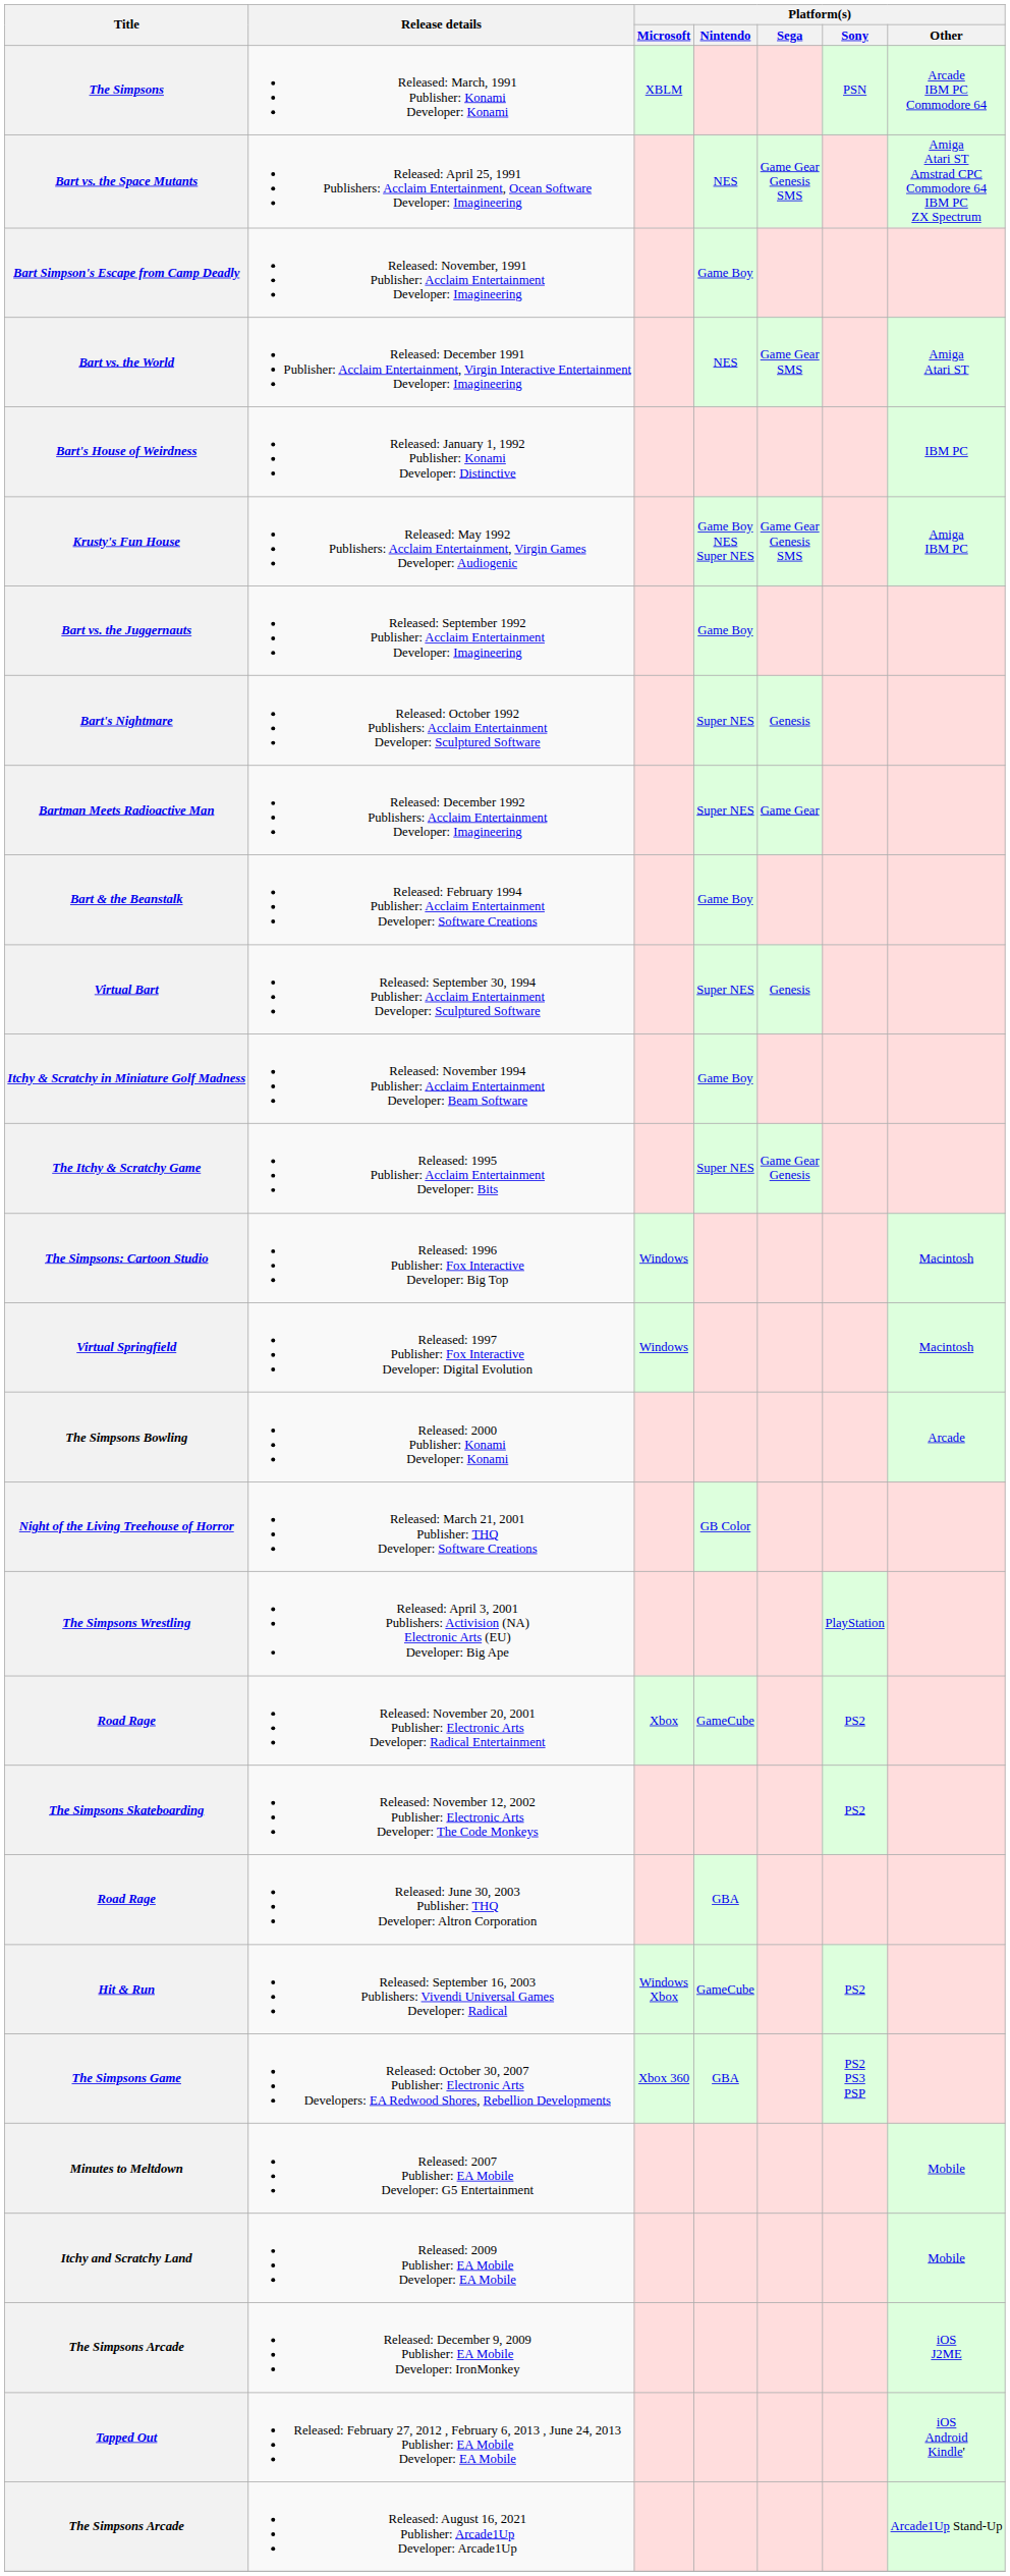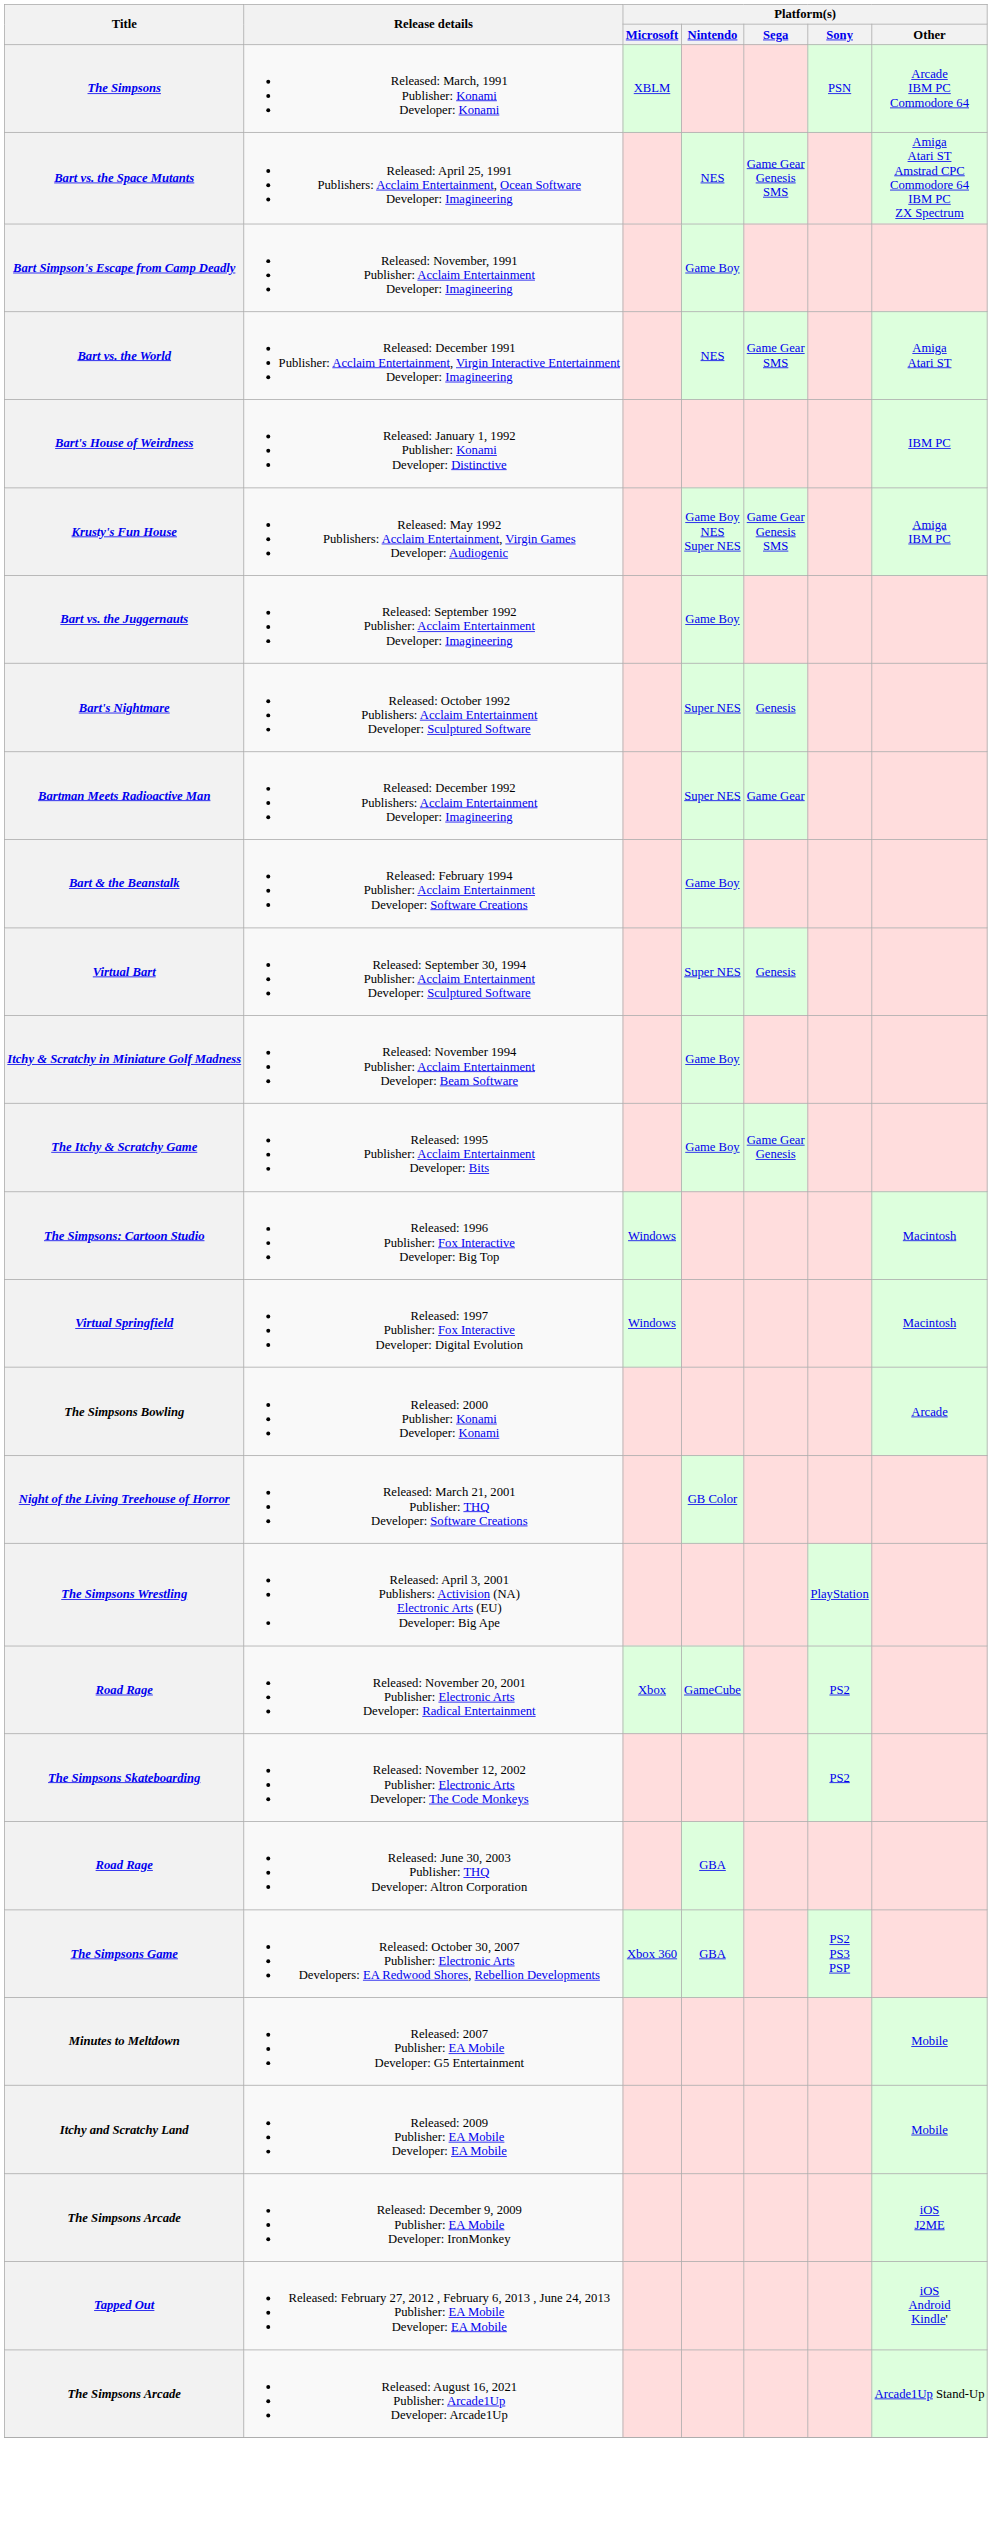 <table class="wikitable plainrowheaders" style="text-align: center;">
 <tr>
 <th scope="col" rowspan="2">Title</th>
 <th scope="col" rowspan="2">Release details</th>
 <th scope="col" colspan="5">Platform(s)</th>
 </tr>
 <tr>
 <th scope="col"><a href='#'>Microsoft</a></th>
 <th scope="col"><a href='#'>Nintendo</a></th>
 <th scope="col"><a href='#'>Sega</a></th>
 <th scope="col"><a href='#'>Sony</a></th>
 <th scope="col">Other</th>
 </tr>
 <tr>
 <th scope="row"><em><a href='#'>The Simpsons</a></em></th>
 <td><br><ul><li>Released: March, 1991 </li><li>Publisher: <a href='#'>Konami</a></li><li>Developer: <a href='#'>Konami</a></li></ul></td>
 <td style="background:#dfd;"><a href='#'>XBLM</a></td>
 <td style="background:#fdd;"></td>
 <td style="background:#fdd;"></td>
 <td style="background:#dfd;"><a href='#'>PSN</a></td>
 <td style="background:#dfd;"><a href='#'>Arcade</a> <br> <a href='#'>IBM PC</a><br> <a href='#'>Commodore 64</a></td>
 </tr>
 <tr>
 <th scope="row"><em><a href='#'>Bart vs. the Space Mutants</a></em></th>
 <td><br><ul><li>Released: April 25, 1991 </li><li>Publishers: <a href='#'>Acclaim Entertainment</a>, <a href='#'>Ocean Software</a></li><li>Developer: <a href='#'>Imagineering</a></li></ul></td>
 <td style="background:#fdd;"></td>
 <td style="background:#dfd;"><a href='#'>NES</a></td>
 <td style="background:#dfd;"><a href='#'>Game Gear</a> <br> <a href='#'>Genesis</a> <br> <a href='#'>SMS</a></td>
 <td style="background:#fdd;"></td>
 <td style="background:#dfd;"><a href='#'>Amiga</a> <br> <a href='#'>Atari ST</a> <br> <a href='#'>Amstrad CPC</a> <br> <a href='#'>Commodore 64</a> <br> <a href='#'>IBM PC</a> <br> <a href='#'>ZX Spectrum</a> <br></td>
 </tr>
 <tr>
 <th scope="row"><em><a href='#'>Bart Simpson's Escape from Camp Deadly</a></em></th>
 <td><br><ul><li>Released: November, 1991</li><li>Publisher: <a href='#'>Acclaim Entertainment</a></li><li>Developer: <a href='#'>Imagineering</a></li></ul></td>
 <td style="background:#fdd;"></td>
 <td style="background:#dfd;"><a href='#'>Game Boy</a></td>
 <td style="background:#fdd;"></td>
 <td style="background:#fdd;"></td>
 <td style="background:#fdd;"></td>
 </tr>
 <tr>
 <th scope="row"><em><a href='#'>Bart vs. the World</a></em></th>
 <td><br><ul><li>Released: December 1991 </li><li>Publisher: <a href='#'>Acclaim Entertainment</a>, <a href='#'>Virgin Interactive Entertainment</a></li><li>Developer: <a href='#'>Imagineering</a></li></ul></td>
 <td style="background:#fdd;"></td>
 <td style="background:#dfd;"><a href='#'>NES</a></td>
 <td style="background:#dfd;"><a href='#'>Game Gear</a> <br> <a href='#'>SMS</a></td>
 <td style="background:#fdd;"></td>
 <td style="background:#dfd;"><a href='#'>Amiga</a> <br> <a href='#'>Atari ST</a></td>
 </tr>
 <tr>
 <th scope="row"><em><a href='#'>Bart's House of Weirdness</a></em></th>
 <td><br><ul><li>Released: January 1, 1992</li><li>Publisher: <a href='#'>Konami</a></li><li>Developer: <a href='#'>Distinctive</a></li></ul></td>
 <td style="background:#fdd;"></td>
 <td style="background:#fdd;"></td>
 <td style="background:#fdd;"></td>
 <td style="background:#fdd;"></td>
 <td style="background:#dfd;"><a href='#'>IBM PC</a></td>
 </tr>
 <tr>
 <th scope="row"><em><a href='#'>Krusty's Fun House</a></em></th>
 <td><br><ul><li>Released: May 1992 </li><li>Publishers: <a href='#'>Acclaim Entertainment</a>, <a href='#'>Virgin Games</a></li><li>Developer: <a href='#'>Audiogenic</a></li></ul></td>
 <td style="background:#fdd;"></td>
 <td style="background:#dfd;"><a href='#'>Game Boy</a> <br> <a href='#'>NES</a> <br> <a href='#'>Super NES</a></td>
 <td style="background:#dfd;"><a href='#'>Game Gear</a> <br> <a href='#'>Genesis</a> <br> <a href='#'>SMS</a></td>
 <td style="background:#fdd;"></td>
 <td style="background:#dfd;"><a href='#'>Amiga</a> <br> <a href='#'>IBM PC</a></td>
 </tr>
 <tr>
 <th scope="row"><em><a href='#'>Bart vs. the Juggernauts</a></em></th>
 <td><br><ul><li>Released: September 1992</li><li>Publisher: <a href='#'>Acclaim Entertainment</a></li><li>Developer: <a href='#'>Imagineering</a></li></ul></td>
 <td style="background:#fdd;"></td>
 <td style="background:#dfd;"><a href='#'>Game Boy</a></td>
 <td style="background:#fdd;"></td>
 <td style="background:#fdd;"></td>
 <td style="background:#fdd;"></td>
 </tr>
 <tr>
 <th scope="row"><em><a href='#'>Bart's Nightmare</a></em></th>
 <td><br><ul><li>Released: October 1992 </li><li>Publishers: <a href='#'>Acclaim Entertainment</a></li><li>Developer: <a href='#'>Sculptured Software</a></li></ul></td>
 <td style="background:#fdd;"></td>
 <td style="background:#dfd;"><a href='#'>Super NES</a></td>
 <td style="background:#dfd;"><a href='#'>Genesis</a></td>
 <td style="background:#fdd;"></td>
 <td style="background:#fdd;"></td>
 </tr>
 <tr>
 <th scope="row"><em><a href='#'>Bartman Meets Radioactive Man</a></em></th>
 <td><br><ul><li>Released: December 1992 </li><li>Publishers: <a href='#'>Acclaim Entertainment</a></li><li>Developer: <a href='#'>Imagineering</a></li></ul></td>
 <td style="background:#fdd;"></td>
 <td style="background:#dfd;"><a href='#'>Super NES</a></td>
 <td style="background:#dfd;"><a href='#'>Game Gear</a></td>
 <td style="background:#fdd;"></td>
 <td style="background:#fdd;"></td>
 </tr>
 <tr>
 <th scope="row"><em><a href='#'>Bart & the Beanstalk</a></em></th>
 <td><br><ul><li>Released: February 1994</li><li>Publisher: <a href='#'>Acclaim Entertainment</a></li><li>Developer: <a href='#'>Software Creations</a></li></ul></td>
 <td style="background:#fdd;"></td>
 <td style="background:#dfd;"><a href='#'>Game Boy</a></td>
 <td style="background:#fdd;"></td>
 <td style="background:#fdd;"></td>
 <td style="background:#fdd;"></td>
 </tr>
 <tr>
 <th scope="row"><em><a href='#'>Virtual Bart</a></em></th>
 <td><br><ul><li>Released: September 30, 1994 </li><li>Publisher: <a href='#'>Acclaim Entertainment</a></li><li>Developer: <a href='#'>Sculptured Software</a></li></ul></td>
 <td style="background:#fdd;"></td>
 <td style="background:#dfd;"><a href='#'>Super NES</a></td>
 <td style="background:#dfd;"><a href='#'>Genesis</a></td>
 <td style="background:#fdd;"></td>
 <td style="background:#fdd;"></td>
 </tr>
 <tr>
 <th scope="row"><em><a href='#'>Itchy & Scratchy in Miniature Golf Madness</a></em></th>
 <td><br><ul><li>Released: November 1994</li><li>Publisher: <a href='#'>Acclaim Entertainment</a></li><li>Developer: <a href='#'>Beam Software</a></li></ul></td>
 <td style="background:#fdd;"></td>
 <td style="background:#dfd;"><a href='#'>Game Boy</a></td>
 <td style="background:#fdd;"></td>
 <td style="background:#fdd;"></td>
 <td style="background:#fdd;"></td>
 </tr>
 <tr>
 <th scope="row"><em><a href='#'>The Itchy & Scratchy Game</a></em></th>
 <td><br><ul><li>Released: 1995 </li><li>Publisher: <a href='#'>Acclaim Entertainment</a></li><li>Developer: <a href='#'>Bits</a></li></ul></td>
 <td style="background:#fdd;"></td>
-<td style="background:#dfd;"><a href='#'>Super NES</a></td>
+<td style="background:#dfd;"><a href='#'>Game Boy</a></td>
 <td style="background:#dfd;"><a href='#'>Game Gear</a> <br> <a href='#'>Genesis</a></td>
 <td style="background:#fdd;"></td>
 <td style="background:#fdd;"></td>
 </tr>
 <tr>
 <th scope="row"><em><a href='#'>The Simpsons: Cartoon Studio</a></em></th>
 <td><br><ul><li>Released: 1996</li><li>Publisher: <a href='#'>Fox Interactive</a></li><li>Developer: Big Top</li></ul></td>
 <td style="background:#dfd;"><a href='#'>Windows</a></td>
 <td style="background:#fdd;"></td>
 <td style="background:#fdd;"></td>
 <td style="background:#fdd;"></td>
 <td style="background:#dfd;"><a href='#'>Macintosh</a></td>
 </tr>
 <tr>
 <th scope="row"><em><a href='#'>Virtual Springfield</a></em></th>
 <td><br><ul><li>Released: 1997</li><li>Publisher: <a href='#'>Fox Interactive</a></li><li>Developer: Digital Evolution</li></ul></td>
 <td style="background:#dfd;"><a href='#'>Windows</a></td>
 <td style="background:#fdd;"></td>
 <td style="background:#fdd;"></td>
 <td style="background:#fdd;"></td>
 <td style="background:#dfd;"><a href='#'>Macintosh</a></td>
 </tr>
 <tr>
 <th scope="row"><em>The Simpsons Bowling</em></th>
 <td><br><ul><li>Released: 2000</li><li>Publisher: <a href='#'>Konami</a></li><li>Developer: <a href='#'>Konami</a></li></ul></td>
 <td style="background:#fdd;"></td>
 <td style="background:#fdd;"></td>
 <td style="background:#fdd;"></td>
 <td style="background:#fdd;"></td>
 <td style="background:#dfd;"><a href='#'>Arcade</a></td>
 </tr>
 <tr>
 <th scope="row"><em><a href='#'>Night of the Living Treehouse of Horror</a></em></th>
 <td><br><ul><li>Released: March 21, 2001</li><li>Publisher: <a href='#'>THQ</a></li><li>Developer: <a href='#'>Software Creations</a></li></ul></td>
 <td style="background:#fdd;"></td>
 <td style="background:#dfd;"><a href='#'>GB Color</a></td>
 <td style="background:#fdd;"></td>
 <td style="background:#fdd;"></td>
 <td style="background:#fdd;"></td>
 </tr>
 <tr>
 <th scope="row"><em><a href='#'>The Simpsons Wrestling</a></em></th>
 <td><br><ul><li>Released: April 3, 2001</li><li>Publishers: <a href='#'>Activision</a> (NA)<br><a href='#'>Electronic Arts</a> (EU)</li><li>Developer: Big Ape</li></ul></td>
 <td style="background:#fdd;"></td>
 <td style="background:#fdd;"></td>
 <td style="background:#fdd;"></td>
 <td style="background:#dfd;"><a href='#'>PlayStation</a></td>
 <td style="background:#fdd;"></td>
 </tr>
 <tr>
 <th scope="row"><em><a href='#'>Road Rage</a></em></th>
 <td><br><ul><li>Released: November 20, 2001 </li><li>Publisher: <a href='#'>Electronic Arts</a></li><li>Developer: <a href='#'>Radical Entertainment</a></li></ul></td>
 <td style="background:#dfd;"><a href='#'>Xbox</a></td>
 <td style="background:#dfd;"><a href='#'>GameCube</a></td>
 <td style="background:#fdd;"></td>
 <td style="background:#dfd;"><a href='#'>PS2</a></td>
 <td style="background:#fdd;"></td>
 </tr>
 <tr>
 <th scope="row"><em><a href='#'>The Simpsons Skateboarding</a></em></th>
 <td><br><ul><li>Released: November 12, 2002</li><li>Publisher: <a href='#'>Electronic Arts</a></li><li>Developer: <a href='#'>The Code Monkeys</a></li></ul></td>
 <td style="background:#fdd;"></td>
 <td style="background:#fdd;"></td>
 <td style="background:#fdd;"></td>
 <td style="background:#dfd;"><a href='#'>PS2</a></td>
 <td style="background:#fdd;"></td>
 </tr>
 <tr>
 <th scope="row"><em><a href='#'>Road Rage</a></em></th>
 <td><br><ul><li>Released: June 30, 2003</li><li>Publisher: <a href='#'>THQ</a></li><li>Developer: Altron Corporation</li></ul></td>
 <td style="background:#fdd;"></td>
 <td style="background:#dfd;"><a href='#'>GBA</a></td>
 <td style="background:#fdd;"></td>
 <td style="background:#fdd;"></td>
 <td style="background:#fdd;"></td>
 </tr>
 <tr>
-<th scope="row"><em><a href='#'>Hit & Run</a></em></th>
-<td><br><ul><li>Released: September 16, 2003</li><li>Publishers: <a href='#'>Vivendi Universal Games</a></li><li>Developer: <a href='#'>Radical</a></li></ul></td>
-<td style="background:#dfd;"><a href='#'>Windows</a> <br> <a href='#'>Xbox</a></td>
-<td style="background:#dfd;"><a href='#'>GameCube</a></td>
-<td style="background:#fdd;"></td>
-<td style="background:#dfd;"><a href='#'>PS2</a></td>
-<td style="background:#fdd;"></td>
-</tr>
-<tr>
 <th scope="row"><em><a href='#'>The Simpsons Game</a></em></th>
 <td><br><ul><li>Released: October 30, 2007</li><li>Publisher: <a href='#'>Electronic Arts</a></li><li>Developers: <a href='#'>EA Redwood Shores</a>, <a href='#'>Rebellion Developments</a></li></ul></td>
 <td style="background:#dfd;"><a href='#'>Xbox 360</a></td>
 <td style="background:#dfd;"><a href='#'>GBA</a></td>
 <td style="background:#fdd;"></td>
 <td style="background:#dfd;"><a href='#'>PS2</a> <br> <a href='#'>PS3</a> <br> <a href='#'>PSP</a></td>
 <td style="background:#fdd;"></td>
 </tr>
 <tr>
 <th scope="row"><em>Minutes to Meltdown</em></th>
 <td><br><ul><li>Released: 2007</li><li>Publisher: <a href='#'>EA Mobile</a></li><li>Developer: G5 Entertainment</li></ul></td>
 <td style="background:#fdd;"></td>
 <td style="background:#fdd;"></td>
 <td style="background:#fdd;"></td>
 <td style="background:#fdd;"></td>
 <td style="background:#dfd;"><a href='#'>Mobile</a></td>
 </tr>
 <tr>
 <th scope="row"><em>Itchy and Scratchy Land</em></th>
 <td><br><ul><li>Released: 2009</li><li>Publisher: <a href='#'>EA Mobile</a></li><li>Developer: <a href='#'>EA Mobile</a></li></ul></td>
 <td style="background:#fdd;"></td>
 <td style="background:#fdd;"></td>
 <td style="background:#fdd;"></td>
 <td style="background:#fdd;"></td>
 <td style="background:#dfd;"><a href='#'>Mobile</a></td>
 </tr>
 <tr>
 <th scope="row"><em>The Simpsons Arcade</em></th>
 <td><br><ul><li>Released: December 9, 2009 </li><li>Publisher: <a href='#'>EA Mobile</a></li><li>Developer: IronMonkey</li></ul></td>
 <td style="background:#fdd;"></td>
 <td style="background:#fdd;"></td>
 <td style="background:#fdd;"></td>
 <td style="background:#fdd;"></td>
 <td style="background:#dfd;"><a href='#'>iOS</a> <br> <a href='#'>J2ME</a></td>
 </tr>
 <tr>
 <th scope="row"><em><a href='#'>Tapped Out</a></em></th>
 <td><br><ul><li>Released: February 27, 2012 , February 6, 2013 , June 24, 2013 </li><li>Publisher: <a href='#'>EA Mobile</a></li><li>Developer: <a href='#'>EA Mobile</a></li></ul></td>
 <td style="background:#fdd;"></td>
 <td style="background:#fdd;"></td>
 <td style="background:#fdd;"></td>
 <td style="background:#fdd;"></td>
 <td style="background:#dfd;"><a href='#'>iOS</a> <br> <a href='#'>Android</a> <br> <a href='#'>Kindle</a>'</td>
 </tr>
 <tr>
 <th scope="row"><em>The Simpsons Arcade</em></th>
 <td><br><ul><li>Released: August 16, 2021 </li><li>Publisher: <a href='#'>Arcade1Up</a></li><li>Developer: Arcade1Up</li></ul></td>
 <td style="background:#fdd;"></td>
 <td style="background:#fdd;"></td>
 <td style="background:#fdd;"></td>
 <td style="background:#fdd;"></td>
 <td style="background:#dfd;"><a href='#'>Arcade1Up</a> Stand-Up</td>
 </tr>
 <tr>
 </tr>
 </table>
